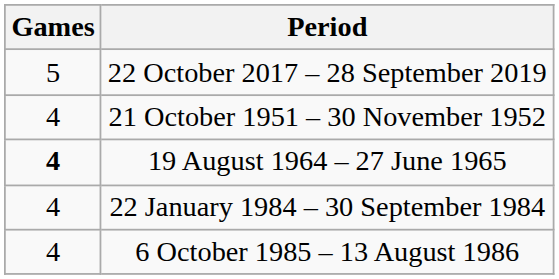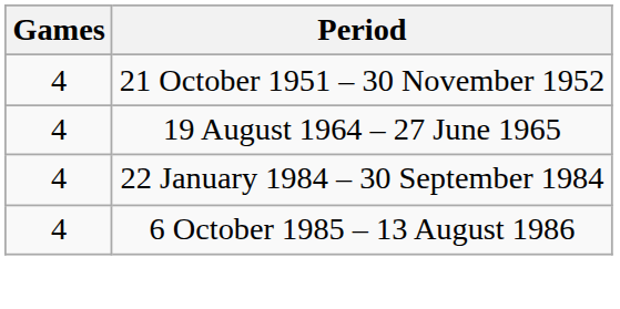 <table class="wikitable" style="text-align: center">
 <tr>
 <th>Games</th>
 <th>Period</th>
 </tr>
 <tr>
-<td>5</td>
-<td>22 October 2017 – 28 September 2019</td>
-</tr>
-<tr>
 <td>4</td>
 <td>21 October 1951 – 30 November 1952</td>
 </tr>
 <tr>
-<td><strong>4</strong></td>
+<td>4</td>
 <td>19 August 1964 – 27 June 1965</td>
 </tr>
 <tr>
 <td>4</td>
 <td>22 January 1984 – 30 September 1984</td>
 </tr>
 <tr>
 <td>4</td>
 <td>6 October 1985 – 13 August 1986</td>
 </tr>
 </table>
